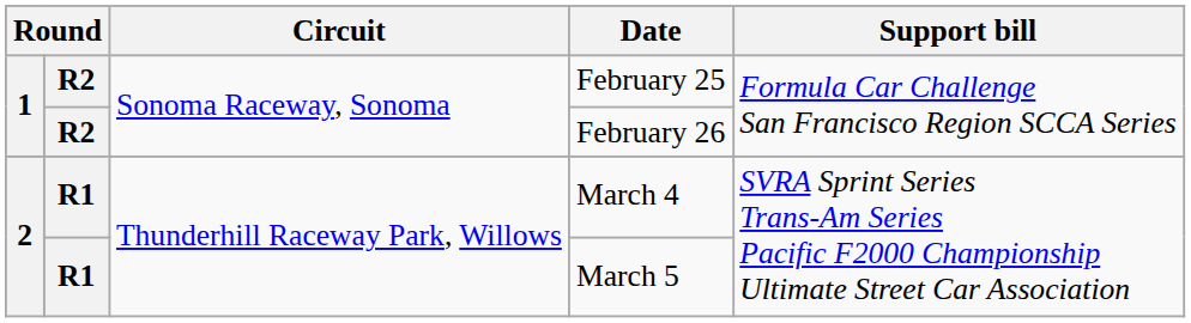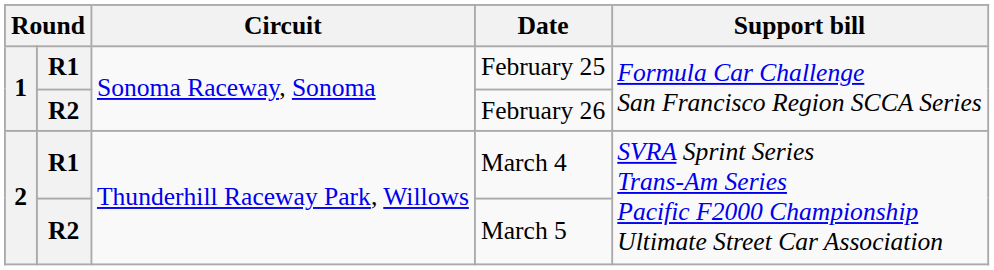 <table class="wikitable" style="font-size:85%;">
 <tr>
 <th colspan=2>Round</th>
 <th>Circuit</th>
 <th>Date</th>
 <th>Support bill</th>
 </tr>
 <tr>
 <th rowspan=2>1</th>
-<th>R2</th>
+<th>R1</th>
 <td rowspan=2><a href='#'>Sonoma Raceway</a>, <a href='#'>Sonoma</a></td>
 <td>February 25</td>
 <td rowspan=2><em><a href='#'>Formula Car Challenge</a><br>San Francisco Region SCCA Series</em></td>
 </tr>
 <tr>
 <th>R2</th>
 <td>February 26</td>
 </tr>
 <tr>
 <th rowspan=2>2</th>
 <th>R1</th>
 <td rowspan=2><a href='#'>Thunderhill Raceway Park</a>, <a href='#'>Willows</a></td>
 <td>March 4</td>
 <td rowspan=2><em><a href='#'>SVRA</a> Sprint Series<br><a href='#'>Trans-Am Series</a><br><a href='#'>Pacific F2000 Championship</a><br>Ultimate Street Car Association</em></td>
 </tr>
 <tr>
-<th>R1</th>
+<th>R2</th>
 <td>March 5</td>
 </tr>
 </table>
